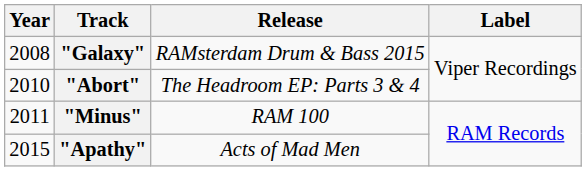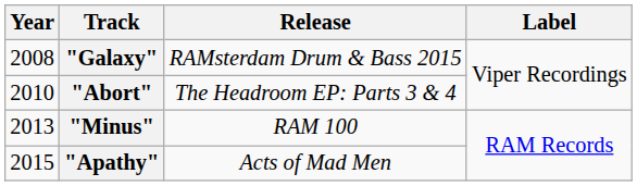 <table class="wikitable plainrowheaders" style="text-align:center;">
 <tr>
 <th scope="col">Year</th>
 <th scope="col">Track</th>
 <th scope="col">Release</th>
 <th scope="col">Label</th>
 </tr>
 <tr>
 <td>2008</td>
 <th scope="row">"Galaxy"</th>
 <td><em>RAMsterdam Drum & Bass 2015</em></td>
 <td rowspan="2">Viper Recordings</td>
 </tr>
 <tr>
 <td>2010</td>
 <th scope="row">"Abort"</th>
 <td><em>The Headroom EP: Parts 3 & 4</em></td>
 </tr>
 <tr>
-<td>2011</td>
+<td>2013</td>
 <th scope="row">"Minus"</th>
 <td><em>RAM 100</em></td>
 <td rowspan="2"><a href='#'>RAM Records</a></td>
 </tr>
 <tr>
 <td>2015</td>
 <th scope="row">"Apathy"</th>
 <td><em>Acts of Mad Men</em></td>
 </tr>
 </table>
